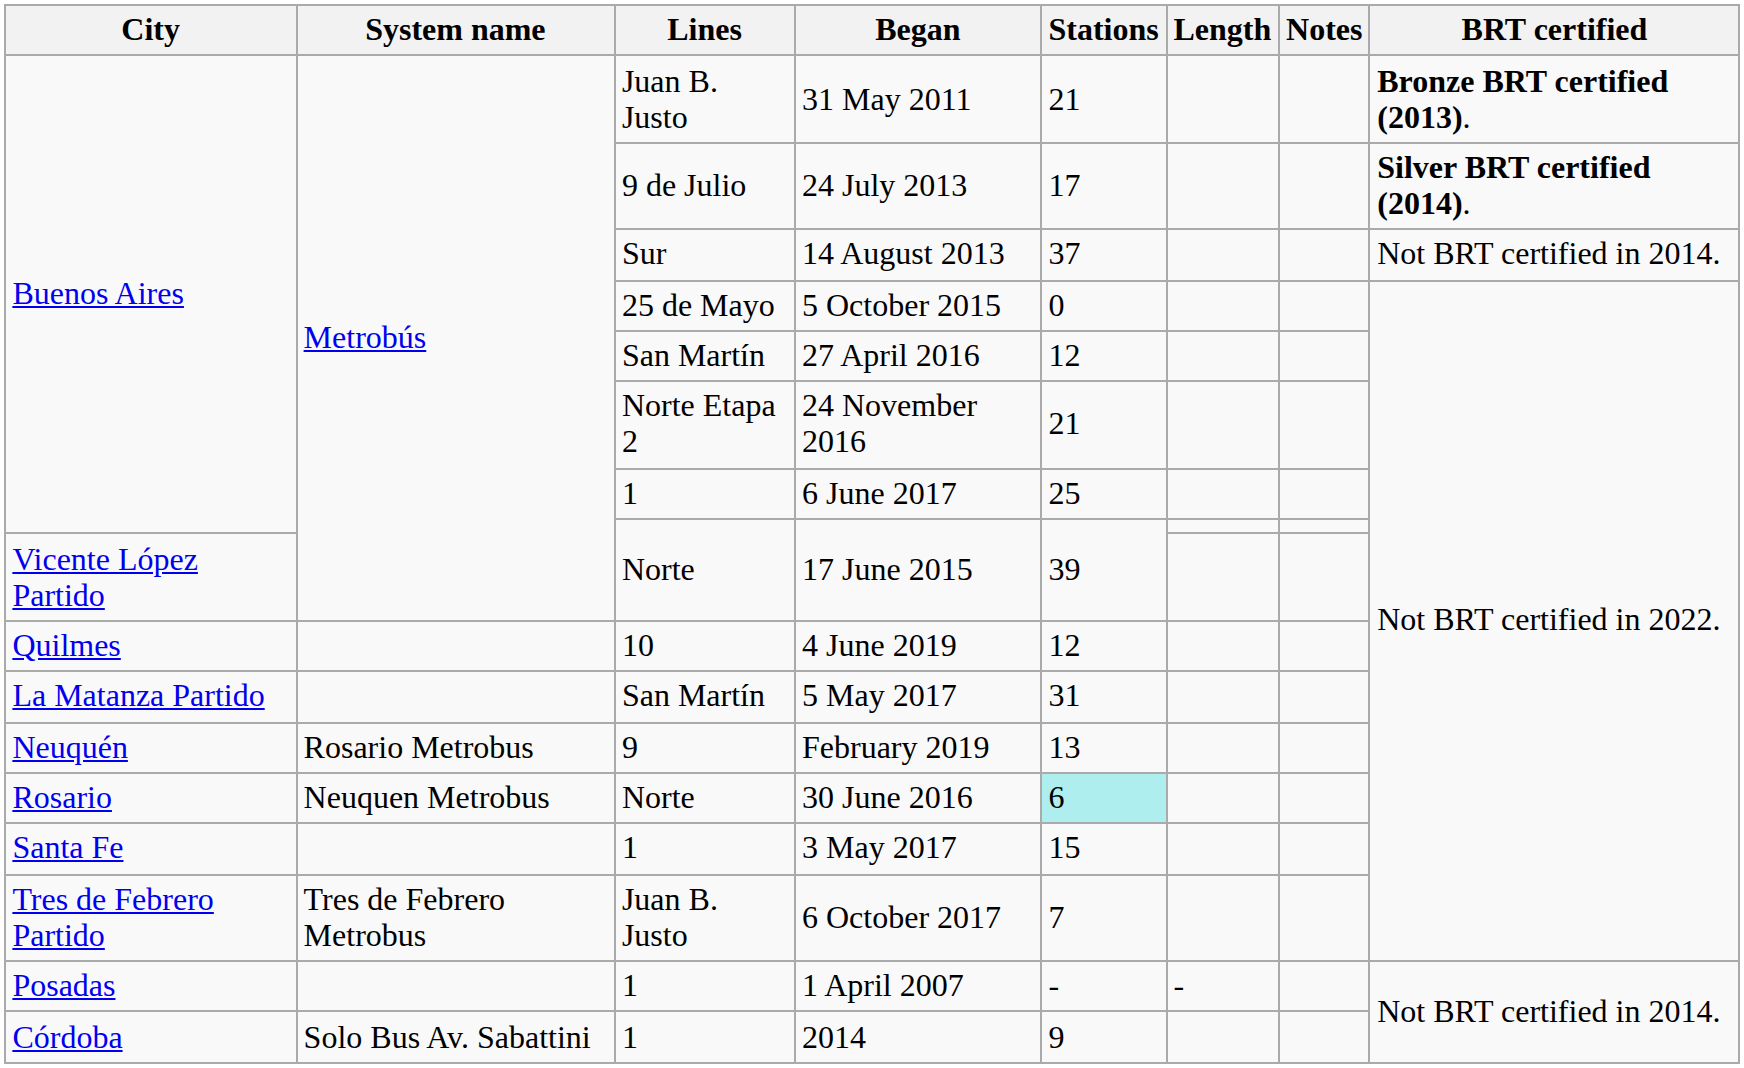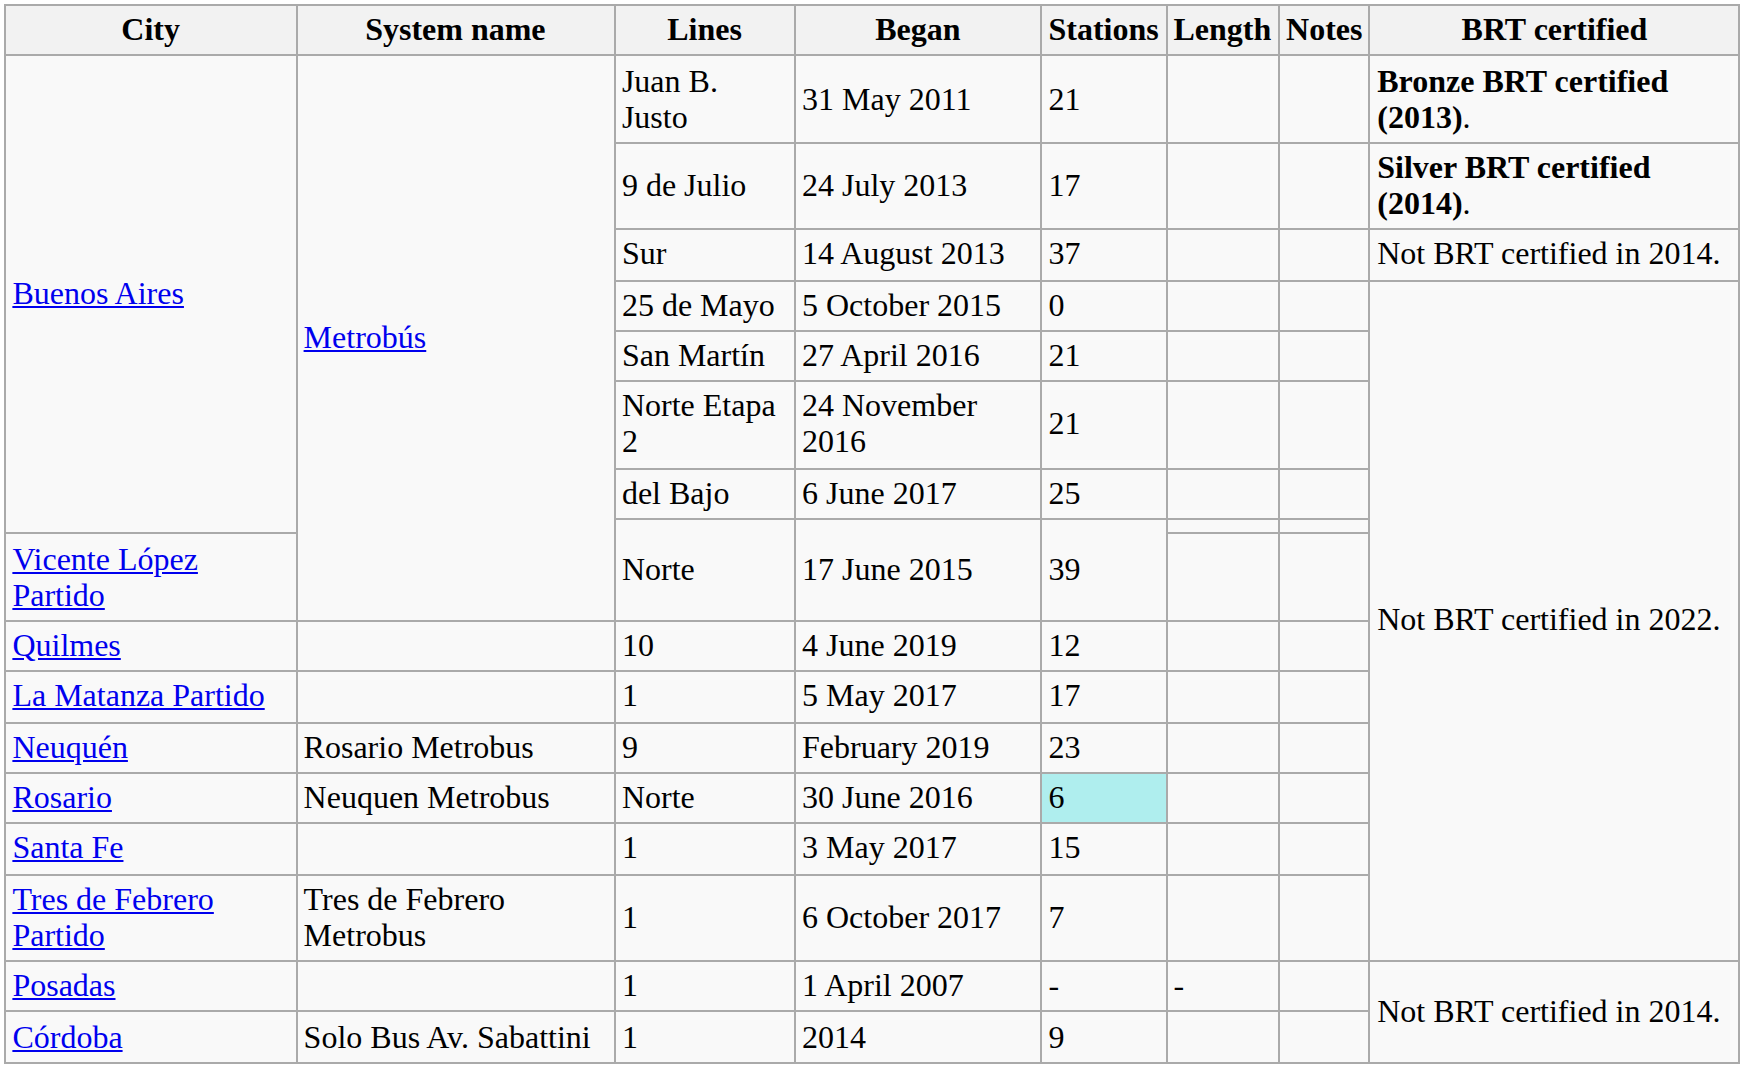 <table class="wikitable">
 <tr>
 <th>City</th>
 <th>System name</th>
 <th>Lines</th>
 <th>Began</th>
 <th>Stations</th>
 <th>Length</th>
 <th>Notes</th>
 <th>BRT certified</th>
 </tr>
 <tr>
 <td rowspan="8"><a href='#'>Buenos Aires</a></td>
 <td rowspan="9"><a href='#'>Metrobús</a></td>
 <td>Juan B. Justo</td>
 <td>31 May 2011</td>
 <td>21</td>
 <td></td>
 <td></td>
 <td><strong>Bronze BRT certified (2013)</strong>.</td>
 </tr>
 <tr>
 <td>9 de Julio</td>
 <td>24 July 2013</td>
 <td>17</td>
 <td></td>
 <td></td>
 <td><strong>Silver BRT certified (2014)</strong>.</td>
 </tr>
 <tr>
 <td>Sur</td>
 <td>14 August 2013</td>
 <td>37</td>
 <td></td>
 <td></td>
 <td>Not BRT certified in 2014.</td>
 </tr>
 <tr>
 <td>25 de Mayo</td>
 <td>5 October 2015</td>
 <td>0</td>
 <td></td>
 <td></td>
 <td rowspan="12">Not BRT certified in 2022.</td>
 </tr>
 <tr>
 <td>San Martín</td>
 <td>27 April 2016</td>
-<td>12</td>
+<td>21</td>
 <td></td>
 <td></td>
 </tr>
 <tr>
 <td>Norte Etapa 2</td>
 <td>24 November 2016</td>
 <td>21</td>
 <td></td>
 <td></td>
 </tr>
 <tr>
-<td>1</td>
+<td>del Bajo</td>
 <td>6 June 2017</td>
 <td>25</td>
 <td></td>
 <td></td>
 </tr>
 <tr>
 <td rowspan="2">Norte</td>
 <td rowspan="2">17 June 2015</td>
 <td rowspan="2">39</td>
 <td></td>
 <td></td>
 </tr>
 <tr>
 <td><a href='#'>Vicente López Partido</a></td>
 <td></td>
 <td></td>
 </tr>
 <tr>
 <td><a href='#'>Quilmes</a></td>
 <td></td>
 <td>10</td>
 <td>4 June 2019</td>
 <td>12</td>
 <td></td>
 <td></td>
 </tr>
 <tr>
 <td><a href='#'>La Matanza Partido</a></td>
 <td></td>
-<td>San Martín</td>
+<td>1</td>
 <td>5 May 2017</td>
-<td>31</td>
+<td>17</td>
 <td></td>
 <td></td>
 </tr>
 <tr>
 <td><a href='#'>Neuquén</a></td>
 <td>Rosario Metrobus</td>
 <td>9</td>
 <td>February 2019</td>
-<td>13</td>
+<td>23</td>
 <td></td>
 <td></td>
 </tr>
 <tr>
 <td><a href='#'>Rosario</a></td>
 <td>Neuquen Metrobus</td>
 <td>Norte</td>
 <td>30 June 2016</td>
 <td style="background: paleturquoise;">6</td>
 <td></td>
 <td></td>
 </tr>
 <tr>
 <td><a href='#'>Santa Fe</a></td>
 <td></td>
 <td>1</td>
 <td>3 May 2017</td>
 <td>15</td>
 <td></td>
 <td></td>
 </tr>
 <tr>
 <td><a href='#'>Tres de Febrero Partido</a></td>
 <td>Tres de Febrero Metrobus</td>
-<td>Juan B. Justo</td>
+<td>1</td>
 <td>6 October 2017</td>
 <td>7</td>
 <td></td>
 <td></td>
 </tr>
 <tr>
 <td><a href='#'>Posadas</a></td>
 <td></td>
 <td>1</td>
 <td>1 April 2007</td>
 <td>-</td>
 <td>-</td>
 <td></td>
 <td rowspan="2">Not BRT certified in 2014.</td>
 </tr>
 <tr>
 <td><a href='#'>Córdoba</a></td>
 <td>Solo Bus Av. Sabattini</td>
 <td>1</td>
 <td>2014</td>
 <td>9</td>
 <td></td>
 <td></td>
 </tr>
 </table>
